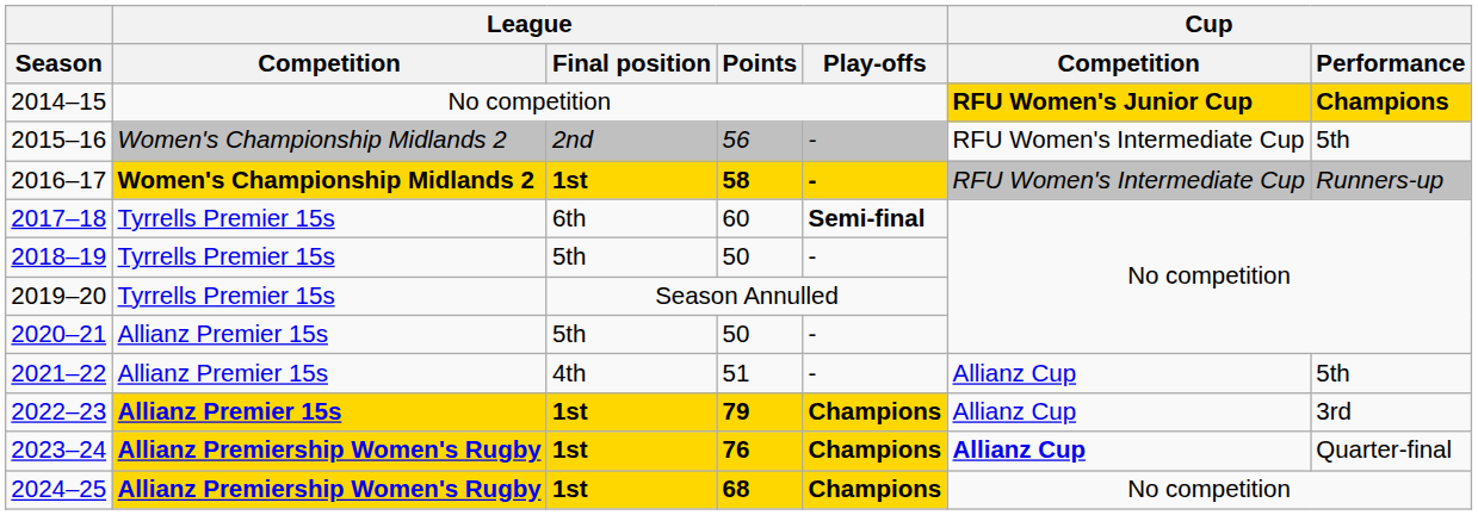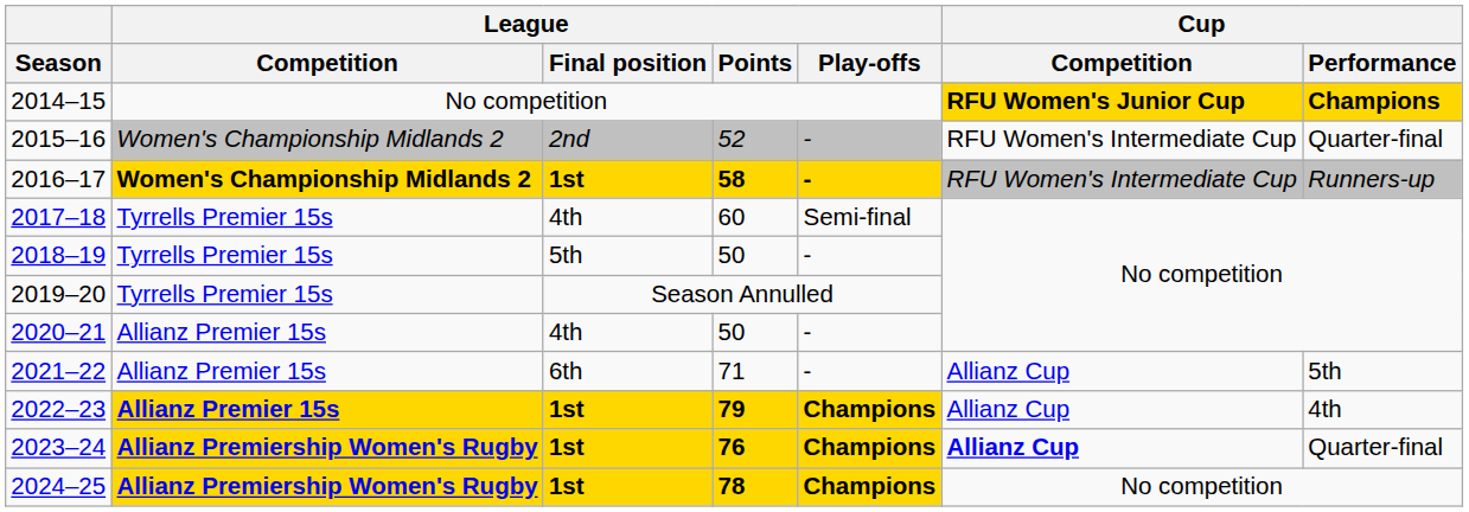 <table class="wikitable">
 <tr>
 <th></th>
 <th colspan="4">League</th>
 <th colspan="2">Cup</th>
 </tr>
 <tr>
 <th>Season</th>
 <th>Competition</th>
 <th>Final position</th>
 <th>Points</th>
 <th>Play-offs</th>
 <th><strong>Competition</strong></th>
 <th>Performance</th>
 </tr>
 <tr>
 <td>2014–15</td>
 <td style="text-align:center"colspan="4">No competition</td>
 <td style="background: gold"><strong>RFU Women's Junior Cup</strong></td>
 <td style="background: gold"><strong>Champions</strong></td>
 </tr>
 <tr>
 <td>2015–16</td>
 <td style="background: silver"><em>Women's Championship Midlands 2</em></td>
 <td style="background: silver"><em>2nd</em></td>
-<td style="background: silver"><em>56</em></td>
+<td style="background: silver"><em>52</em></td>
 <td style="background: silver"><em>-</em></td>
 <td>RFU Women's Intermediate Cup</td>
-<td>5th</td>
+<td>Quarter-final</td>
 </tr>
 <tr>
 <td>2016–17</td>
 <td style="background: gold"><strong>Women's Championship Midlands 2</strong></td>
 <td style="background: gold"><strong>1st</strong></td>
 <td style="background: gold"><strong>58</strong></td>
 <td style="background: gold"><strong>-</strong></td>
 <td style="background: silver"><em>RFU Women's Intermediate Cup</em></td>
 <td style="background: silver"><em>Runners-up</em></td>
 </tr>
 <tr>
 <td><a href='#'>2017–18</a></td>
 <td><a href='#'>Tyrrells Premier 15s</a></td>
-<td>6th</td>
+<td>4th</td>
 <td>60</td>
-<td><strong>Semi-final</strong></td>
+<td>Semi-final</td>
 <td style="text-align:center"colspan="2"rowspan="4">No competition</td>
 </tr>
 <tr>
 <td><a href='#'>2018–19</a></td>
 <td><a href='#'>Tyrrells Premier 15s</a></td>
 <td>5th</td>
 <td>50</td>
 <td>-</td>
 </tr>
 <tr>
 <td>2019–20</td>
 <td><a href='#'>Tyrrells Premier 15s</a></td>
 <td style="text-align:center"colspan="3">Season Annulled</td>
 </tr>
 <tr>
 <td><a href='#'>2020–21</a></td>
 <td><a href='#'>Allianz Premier 15s</a></td>
-<td>5th</td>
+<td>4th</td>
 <td>50</td>
 <td>-</td>
 </tr>
 <tr>
 <td><a href='#'>2021–22</a></td>
 <td><a href='#'>Allianz Premier 15s</a></td>
-<td>4th</td>
-<td>51</td>
+<td>6th</td>
+<td>71</td>
 <td>-</td>
 <td><a href='#'>Allianz Cup</a></td>
 <td>5th</td>
 </tr>
 <tr>
 <td><a href='#'>2022–23</a></td>
 <td style="background: gold"><strong><a href='#'>Allianz Premier 15s</a></strong></td>
 <td style="background: gold"><strong>1st</strong></td>
 <td style="background: gold"><strong>79</strong></td>
 <td style="background: gold"><strong>Champions</strong></td>
 <td><a href='#'>Allianz Cup</a></td>
-<td>3rd</td>
+<td>4th</td>
 </tr>
 <tr>
 <td><a href='#'>2023–24</a></td>
 <td style="background: gold"><strong><a href='#'>Allianz Premiership Women's Rugby</a></strong></td>
 <td style="background: gold"><strong>1st</strong></td>
 <td style="background: gold"><strong>76</strong></td>
 <td style="background: gold"><strong>Champions</strong></td>
 <td><strong><a href='#'>Allianz Cup</a></strong></td>
 <td>Quarter-final</td>
 </tr>
 <tr>
 <td><a href='#'>2024–25</a></td>
 <td style="background: gold"><strong><a href='#'>Allianz Premiership Women's Rugby</a></strong></td>
 <td style="background: gold"><strong>1st</strong></td>
-<td style="background: gold"><strong>68</strong></td>
+<td style="background: gold"><strong>78</strong></td>
 <td style="background: gold"><strong>Champions</strong></td>
 <td style="text-align:center"colspan="2">No competition</td>
 </tr>
 </table>
